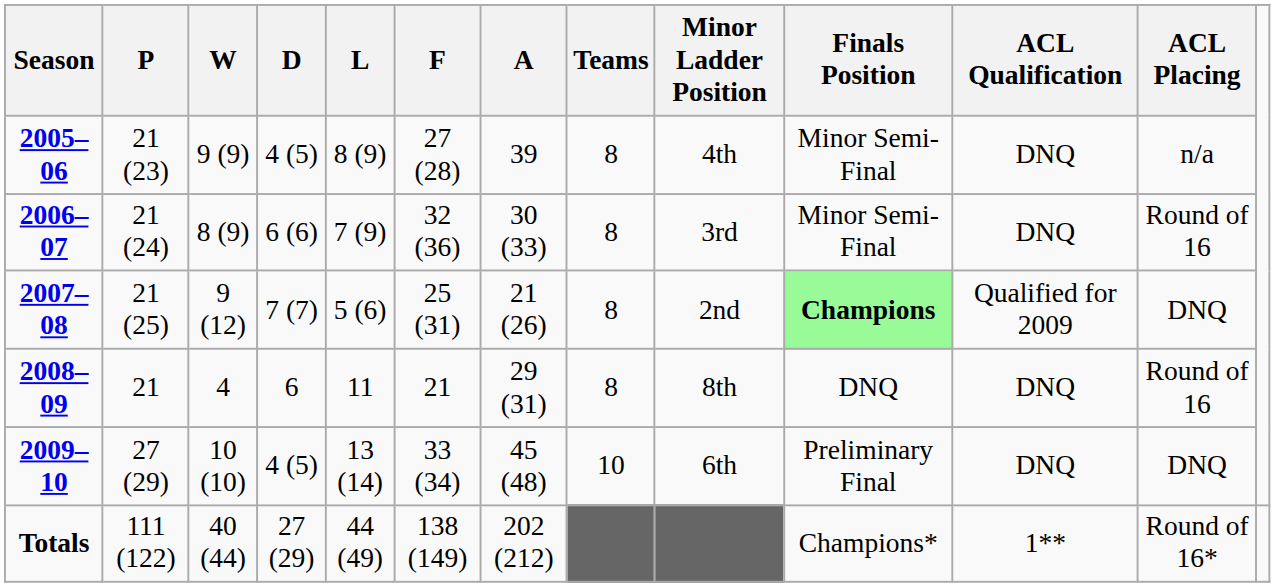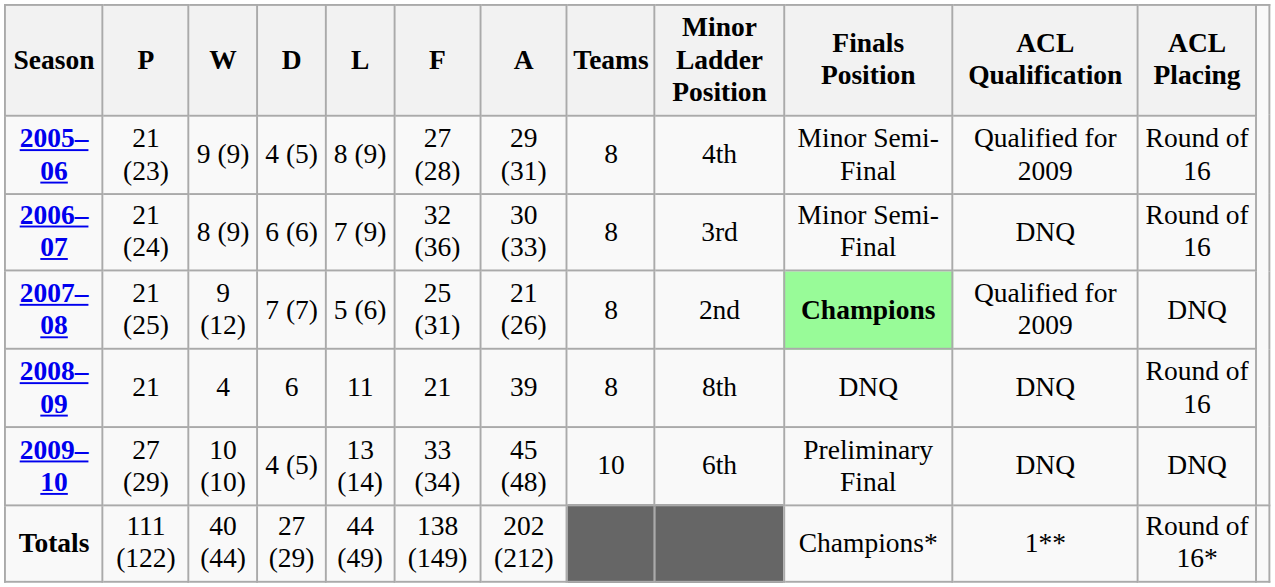 <table class="wikitable" style="text-align:center; font-size:90%;width:75%; text-align:center">
 <tr>
 <th>Season</th>
 <th>P</th>
 <th>W</th>
 <th>D</th>
 <th>L</th>
 <th>F</th>
 <th>A</th>
 <th>Teams</th>
 <th>Minor Ladder<br>Position</th>
 <th>Finals<br>Position</th>
 <th>ACL Qualification</th>
 <th>ACL Placing</th>
 </tr>
 <tr --->
 <td><strong><a href='#'>2005–06</a></strong></td>
 <td>21 (23)</td>
 <td>9 (9)</td>
 <td>4 (5)</td>
 <td>8 (9)</td>
 <td>27 (28)</td>
-<td>39</td>
+<td>29 (31)</td>
 <td>8</td>
 <td>4th</td>
 <td>Minor Semi-Final</td>
-<td>DNQ</td>
-<td>n/a</td>
+<td>Qualified for 2009</td>
+<td>Round of 16</td>
 </tr>
 <tr --->
 <td><strong><a href='#'>2006–07</a></strong></td>
 <td>21 (24)</td>
 <td>8 (9)</td>
 <td>6 (6)</td>
 <td>7 (9)</td>
 <td>32 (36)</td>
 <td>30 (33)</td>
 <td>8</td>
 <td>3rd</td>
 <td>Minor Semi-Final</td>
 <td>DNQ</td>
 <td>Round of 16</td>
 </tr>
 <tr --->
 <td><strong><a href='#'>2007–08</a></strong></td>
 <td>21 (25)</td>
 <td>9 (12)</td>
 <td>7 (7)</td>
 <td>5 (6)</td>
 <td>25 (31)</td>
 <td>21 (26)</td>
 <td>8</td>
 <td>2nd</td>
 <td bgcolor="#98FB98"><strong>Champions</strong></td>
 <td>Qualified for 2009</td>
 <td>DNQ</td>
 </tr>
 <tr --->
 <td><strong><a href='#'>2008–09</a></strong></td>
 <td>21</td>
 <td>4</td>
 <td>6</td>
 <td>11</td>
 <td>21</td>
-<td>29 (31)</td>
+<td>39</td>
 <td>8</td>
 <td>8th</td>
 <td>DNQ</td>
 <td>DNQ</td>
 <td>Round of 16</td>
 </tr>
 <tr --->
 <td><strong><a href='#'>2009–10</a></strong></td>
 <td>27 (29)</td>
 <td>10 (10)</td>
 <td>4 (5)</td>
 <td>13 (14)</td>
 <td>33 (34)</td>
 <td>45 (48)</td>
 <td>10</td>
 <td>6th</td>
 <td>Preliminary Final</td>
 <td>DNQ</td>
 <td>DNQ</td>
 </tr>
 <tr --->
 <td><strong>Totals</strong></td>
 <td>111 (122)</td>
 <td>40 (44)</td>
 <td>27 (29)</td>
 <td>44 (49)</td>
 <td>138 (149)</td>
 <td>202 (212)</td>
 <td bgcolor="#666666"></td>
 <td bgcolor="#666666"></td>
 <td>Champions*</td>
 <td>1**</td>
 <td>Round of 16*</td>
 <td></td>
 </tr>
 </table>
